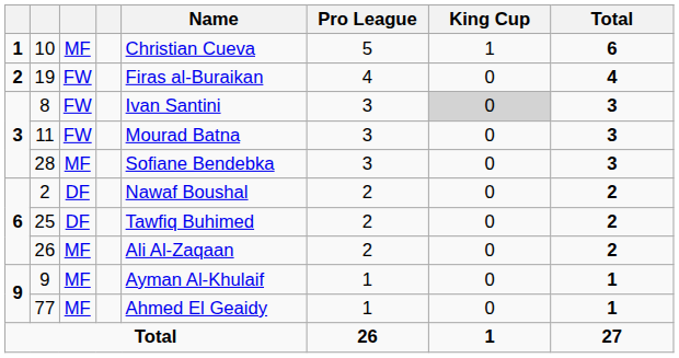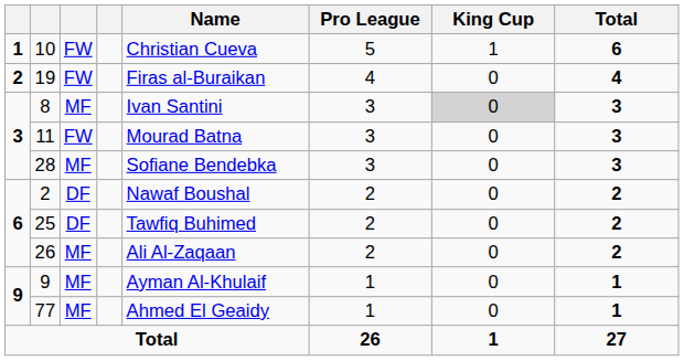 <table class="wikitable" style="text-align:center">
 <tr>
 <th width=15></th>
 <th width=15></th>
 <th width=15></th>
 <th width=15></th>
 <th width=155>Name</th>
 <th width=100>Pro League</th>
 <th width=100>King Cup</th>
 <th width=100>Total</th>
 </tr>
 <tr>
 <td><strong>1</strong></td>
 <td>10</td>
-<td><a href='#'>MF</a></td>
+<td><a href='#'>FW</a></td>
 <td></td>
 <td align=left><a href='#'>Christian Cueva</a></td>
 <td>5</td>
 <td>1</td>
 <td><strong>6</strong></td>
 </tr>
 <tr>
 <td><strong>2</strong></td>
 <td>19</td>
 <td><a href='#'>FW</a></td>
 <td></td>
 <td align=left><a href='#'>Firas al-Buraikan</a></td>
 <td>4</td>
 <td>0</td>
 <td><strong>4</strong></td>
 </tr>
 <tr>
 <td rowspan=3><strong>3</strong></td>
 <td>8</td>
-<td><a href='#'>FW</a></td>
+<td><a href='#'>MF</a></td>
 <td></td>
 <td align=left><a href='#'>Ivan Santini</a></td>
 <td>3</td>
 <td style="background: lightgrey;">0</td>
 <td><strong>3</strong></td>
 </tr>
 <tr>
 <td>11</td>
 <td><a href='#'>FW</a></td>
 <td></td>
 <td align=left><a href='#'>Mourad Batna</a></td>
 <td>3</td>
 <td>0</td>
 <td><strong>3</strong></td>
 </tr>
 <tr>
 <td>28</td>
 <td><a href='#'>MF</a></td>
 <td></td>
 <td align=left><a href='#'>Sofiane Bendebka</a></td>
 <td>3</td>
 <td>0</td>
 <td><strong>3</strong></td>
 </tr>
 <tr>
 <td rowspan=3><strong>6</strong></td>
 <td>2</td>
 <td><a href='#'>DF</a></td>
 <td></td>
 <td align=left><a href='#'>Nawaf Boushal</a></td>
 <td>2</td>
 <td>0</td>
 <td><strong>2</strong></td>
 </tr>
 <tr>
 <td>25</td>
 <td><a href='#'>DF</a></td>
 <td></td>
 <td align=left><a href='#'>Tawfiq Buhimed</a></td>
 <td>2</td>
 <td>0</td>
 <td><strong>2</strong></td>
 </tr>
 <tr>
 <td>26</td>
 <td><a href='#'>MF</a></td>
 <td></td>
 <td align=left><a href='#'>Ali Al-Zaqaan</a></td>
 <td>2</td>
 <td>0</td>
 <td><strong>2</strong></td>
 </tr>
 <tr>
 <td rowspan=2><strong>9</strong></td>
 <td>9</td>
 <td><a href='#'>MF</a></td>
 <td></td>
 <td align=left><a href='#'>Ayman Al-Khulaif</a></td>
 <td>1</td>
 <td>0</td>
 <td><strong>1</strong></td>
 </tr>
 <tr>
 <td>77</td>
 <td><a href='#'>MF</a></td>
 <td></td>
 <td align=left><a href='#'>Ahmed El Geaidy</a></td>
 <td>1</td>
 <td>0</td>
 <td><strong>1</strong></td>
 </tr>
 <tr>
 <td colspan=5><strong>Total</strong></td>
 <td><strong>26</strong></td>
 <td><strong>1</strong></td>
 <td><strong>27</strong></td>
 </tr>
 </table>
